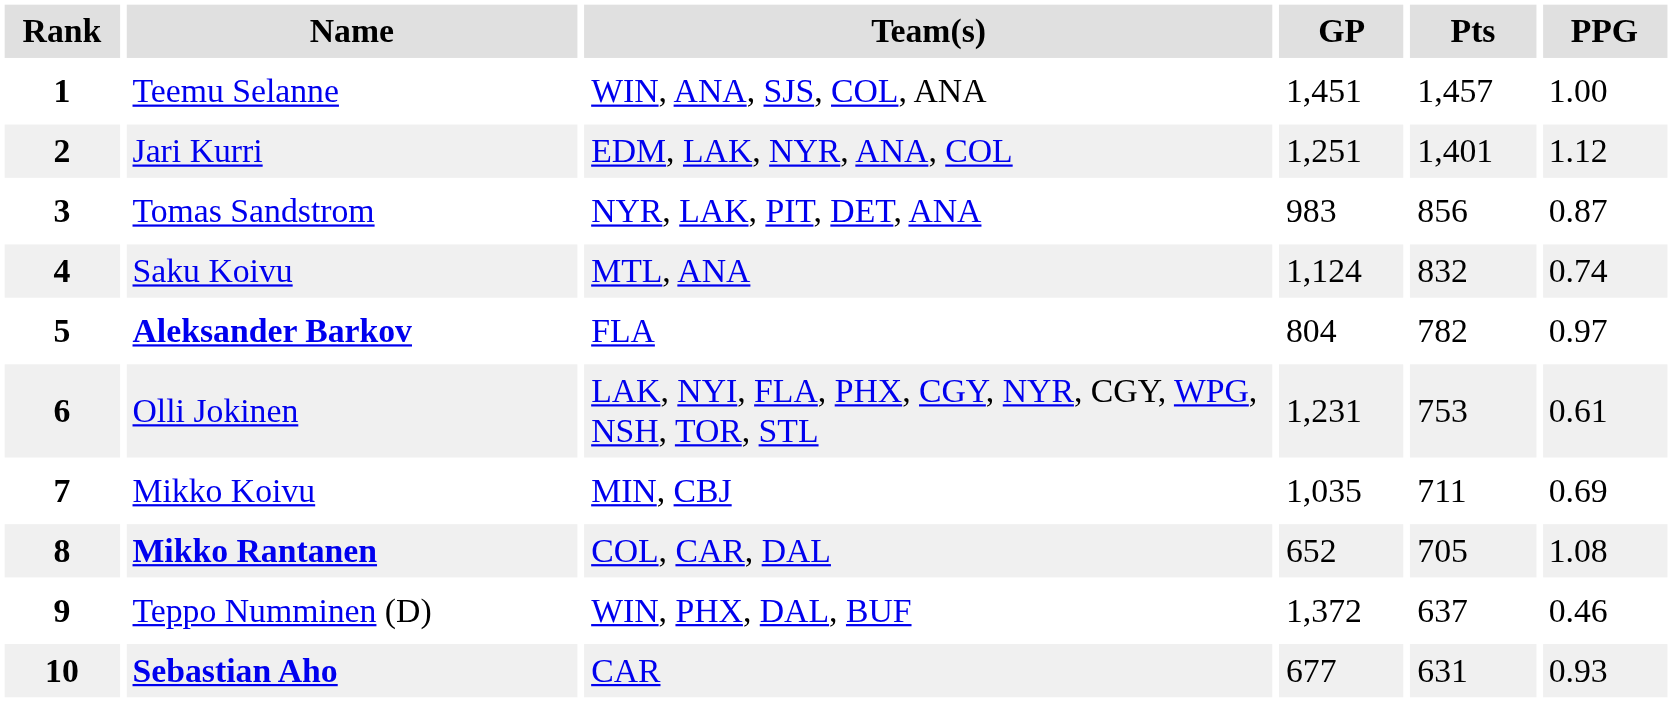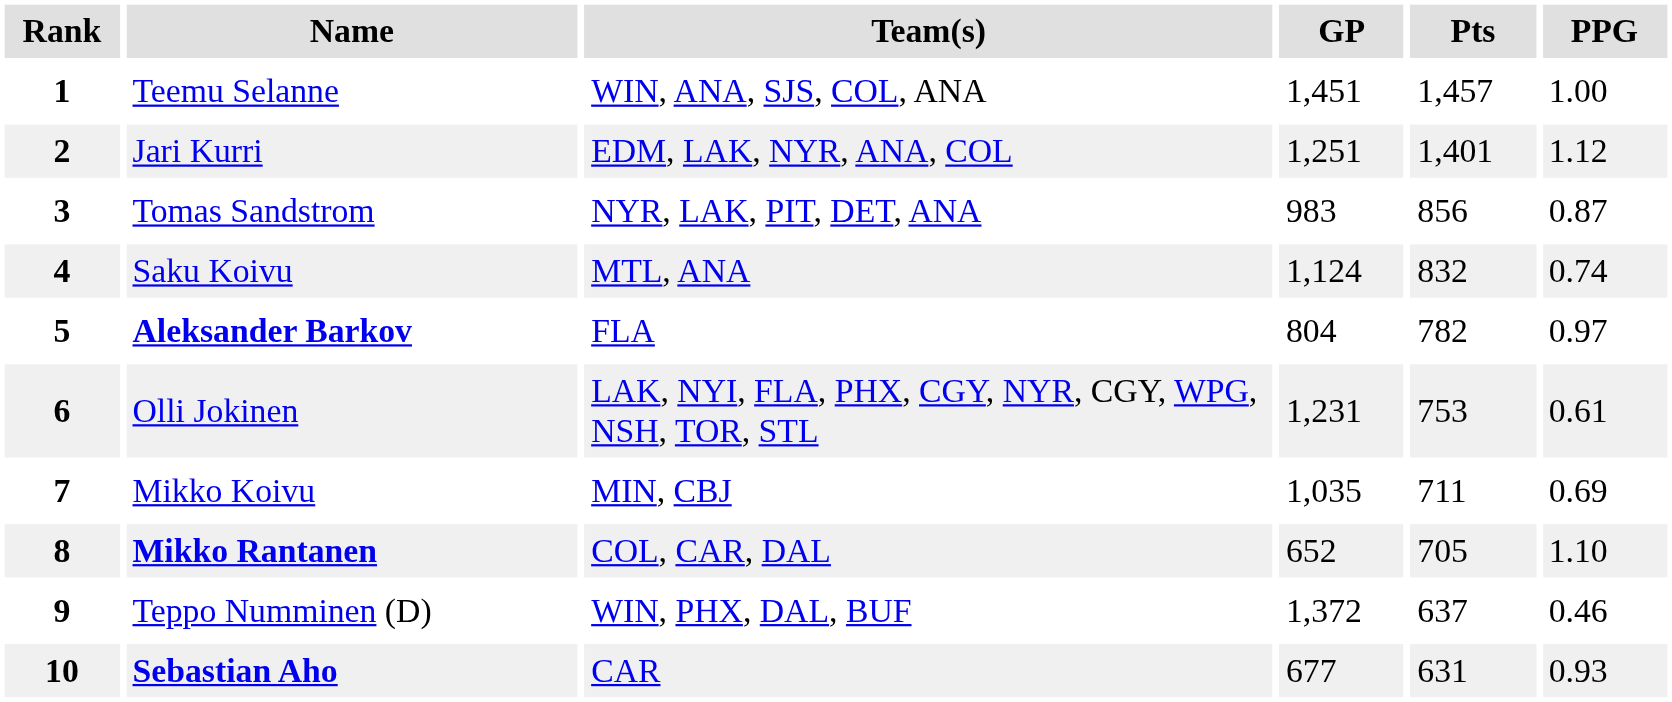 <table id="Table3" cellspacing="3" cellpadding="3" style="font-size:95%;">
 <tr style="text-align:center; background:#e0e0e0">
 <th style="width:3em;">Rank</th>
 <th style="width:13em;">Name</th>
 <th style="width:20em;">Team(s)</th>
 <th style="width:3.3em;">GP</th>
 <th style="width:3.3em;">Pts</th>
 <th style="width:3.3em;">PPG</th>
 </tr>
 <tr>
 <th>1</th>
 <td><a href='#'>Teemu Selanne</a></td>
 <td><a href='#'>WIN</a>, <a href='#'>ANA</a>, <a href='#'>SJS</a>, <a href='#'>COL</a>, ANA</td>
 <td>1,451</td>
 <td>1,457</td>
 <td>1.00</td>
 </tr>
 <tr style="background:#f0f0f0;">
 <th>2</th>
 <td><a href='#'>Jari Kurri</a></td>
 <td><a href='#'>EDM</a>, <a href='#'>LAK</a>, <a href='#'>NYR</a>, <a href='#'>ANA</a>, <a href='#'>COL</a></td>
 <td>1,251</td>
 <td>1,401</td>
 <td>1.12</td>
 </tr>
 <tr>
 <th>3</th>
 <td><a href='#'>Tomas Sandstrom</a></td>
 <td><a href='#'>NYR</a>, <a href='#'>LAK</a>, <a href='#'>PIT</a>, <a href='#'>DET</a>, <a href='#'>ANA</a></td>
 <td>983</td>
 <td>856</td>
 <td>0.87</td>
 </tr>
 <tr style="background:#f0f0f0;">
 <th>4</th>
 <td><a href='#'>Saku Koivu</a></td>
 <td><a href='#'>MTL</a>, <a href='#'>ANA</a></td>
 <td>1,124</td>
 <td>832</td>
 <td>0.74</td>
 </tr>
 <tr>
 <th>5</th>
 <td><strong><a href='#'>Aleksander Barkov</a></strong></td>
 <td><a href='#'>FLA</a></td>
 <td>804</td>
 <td>782</td>
 <td>0.97</td>
 </tr>
 <tr style="background:#f0f0f0;">
 <th>6</th>
 <td><a href='#'>Olli Jokinen</a></td>
 <td><a href='#'>LAK</a>, <a href='#'>NYI</a>, <a href='#'>FLA</a>, <a href='#'>PHX</a>, <a href='#'>CGY</a>, <a href='#'>NYR</a>, CGY, <a href='#'>WPG</a>, <a href='#'>NSH</a>, <a href='#'>TOR</a>, <a href='#'>STL</a></td>
 <td>1,231</td>
 <td>753</td>
 <td>0.61</td>
 </tr>
 <tr>
 <th>7</th>
 <td><a href='#'>Mikko Koivu</a></td>
 <td><a href='#'>MIN</a>, <a href='#'>CBJ</a></td>
 <td>1,035</td>
 <td>711</td>
 <td>0.69</td>
 </tr>
 <tr style="background:#f0f0f0;">
 <th>8</th>
 <td><strong><a href='#'>Mikko Rantanen</a></strong></td>
 <td><a href='#'>COL</a>, <a href='#'>CAR</a>, <a href='#'>DAL</a></td>
 <td>652</td>
 <td>705</td>
-<td>1.08</td>
+<td>1.10</td>
 </tr>
 <tr>
 <th>9</th>
 <td><a href='#'>Teppo Numminen</a> (D)</td>
 <td><a href='#'>WIN</a>, <a href='#'>PHX</a>, <a href='#'>DAL</a>, <a href='#'>BUF</a></td>
 <td>1,372</td>
 <td>637</td>
 <td>0.46</td>
 </tr>
 <tr style="background:#f0f0f0;">
 <th>10</th>
 <td><strong><a href='#'>Sebastian Aho</a></strong></td>
 <td><a href='#'>CAR</a></td>
 <td>677</td>
 <td>631</td>
 <td>0.93</td>
 </tr>
 </table>
